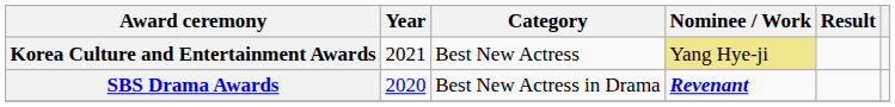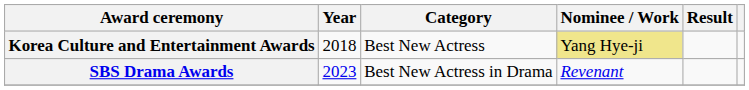 <table class="wikitable plainrowheaders sortable">
 <tr>
 <th scope="col">Award ceremony</th>
 <th scope="col">Year</th>
 <th scope="col">Category</th>
 <th scope="col">Nominee / Work</th>
 <th scope="col">Result</th>
 <th scope="col" class="unsortable"></th>
 </tr>
 <tr>
 <th scope="row">Korea Culture and Entertainment Awards</th>
-<td style="text-align:center">2021</td>
+<td style="text-align:center">2018</td>
 <td>Best New Actress</td>
 <td style="background: khaki;">Yang Hye-ji</td>
 <td></td>
 <td style="text-align:center"></td>
 </tr>
 <tr>
 <th scope="row"><a href='#'>SBS Drama Awards</a></th>
-<td style="text-align:center"><a href='#'>2020</a></td>
+<td style="text-align:center"><a href='#'>2023</a></td>
 <td>Best New Actress in Drama</td>
-<td><strong><em><a href='#'>Revenant</a></em></strong></td>
+<td><em><a href='#'>Revenant</a></em></td>
 <td></td>
 <td style="text-align:center"></td>
 </tr>
 <tr>
 </tr>
 </table>
